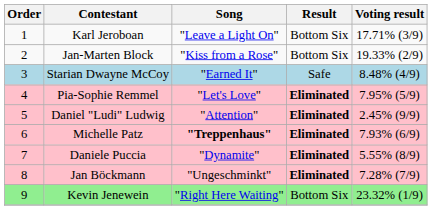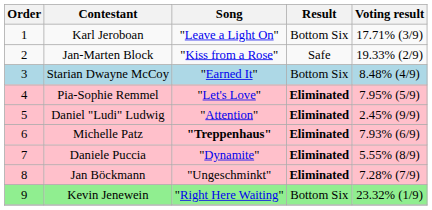 <table class="wikitable" style="text-align:center;">
 <tr>
 <th>Order</th>
 <th>Contestant</th>
 <th>Song</th>
 <th>Result</th>
 <th>Voting result</th>
 </tr>
 <tr>
 <td>1</td>
 <td>Karl Jeroboan</td>
 <td>"<a href='#'>Leave a Light On</a>"</td>
 <td>Bottom Six</td>
 <td>17.71% (3/9)</td>
 </tr>
 <tr>
 <td>2</td>
 <td>Jan-Marten Block</td>
 <td>"<a href='#'>Kiss from a Rose</a>"</td>
-<td>Bottom Six</td>
+<td>Safe</td>
 <td>19.33% (2/9)</td>
 </tr>
 <tr bgcolor="Lightblue">
 <td>3</td>
 <td>Starian Dwayne McCoy</td>
 <td>"<a href='#'>Earned It</a>"</td>
-<td>Safe</td>
+<td>Bottom Six</td>
 <td>8.48% (4/9)</td>
 </tr>
 <tr bgcolor="pink">
 <td>4</td>
 <td>Pia-Sophie Remmel</td>
 <td>"<a href='#'>Let's Love</a>"</td>
 <td><strong>Eliminated</strong></td>
 <td>7.95% (5/9)</td>
 </tr>
 <tr bgcolor="pink">
 <td>5</td>
 <td>Daniel "Ludi" Ludwig</td>
 <td>"<a href='#'>Attention</a>"</td>
 <td><strong>Eliminated</strong></td>
 <td>2.45% (9/9)</td>
 </tr>
 <tr bgcolor="pink">
 <td>6</td>
 <td>Michelle Patz</td>
 <td><strong>"Treppenhaus"</strong></td>
 <td><strong>Eliminated</strong></td>
 <td>7.93% (6/9)</td>
 </tr>
 <tr bgcolor="pink">
 <td>7</td>
 <td>Daniele Puccia</td>
 <td>"<a href='#'>Dynamite</a>"</td>
 <td><strong>Eliminated</strong></td>
 <td>5.55% (8/9)</td>
 </tr>
 <tr bgcolor="pink">
 <td>8</td>
 <td>Jan Böckmann</td>
 <td>"Ungeschminkt"</td>
 <td><strong>Eliminated</strong></td>
 <td>7.28% (7/9)</td>
 </tr>
 <tr bgcolor="lightgreen">
 <td>9</td>
 <td>Kevin Jenewein</td>
 <td>"<a href='#'>Right Here Waiting</a>"</td>
 <td>Bottom Six</td>
 <td>23.32% (1/9)</td>
 </tr>
 <tr>
 </tr>
 </table>
